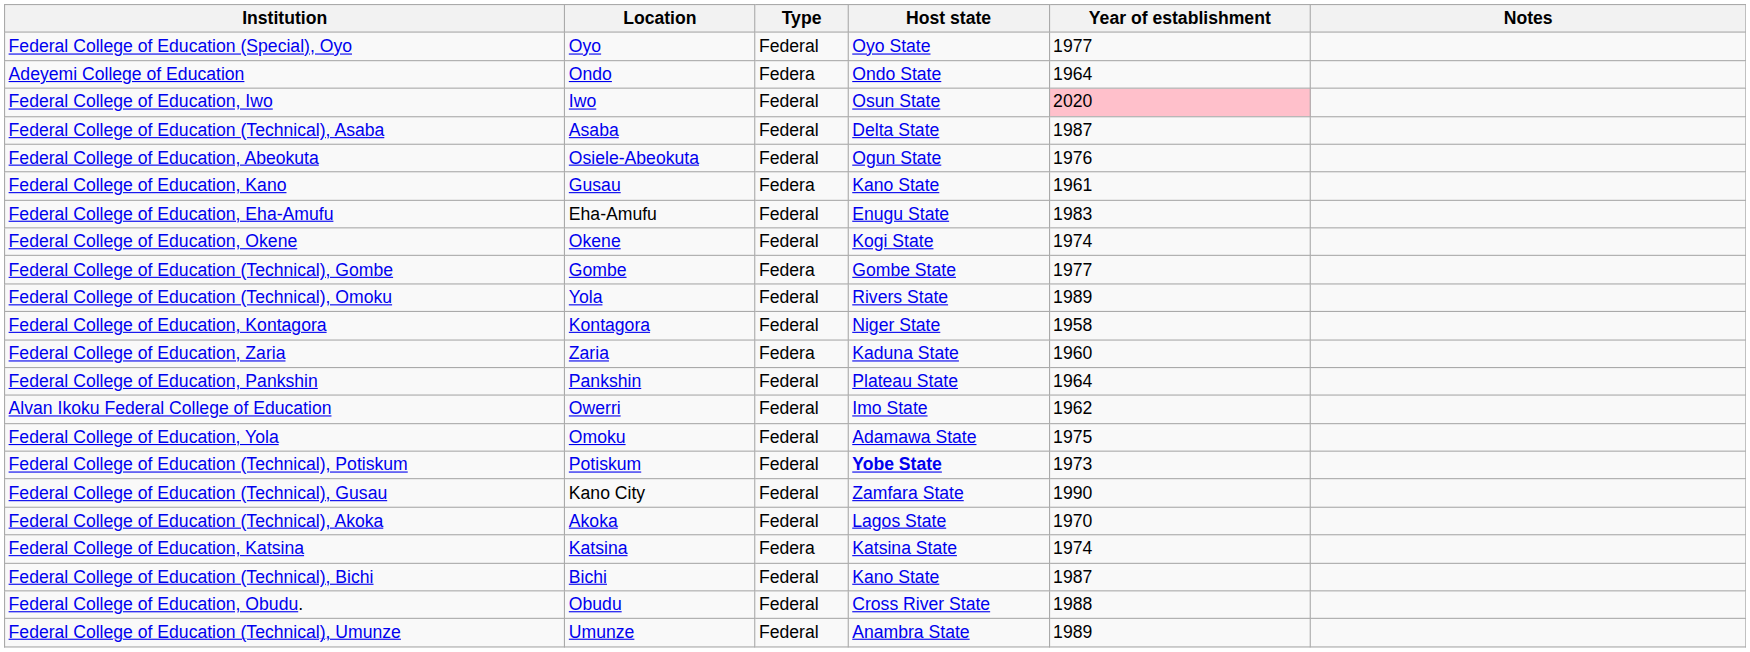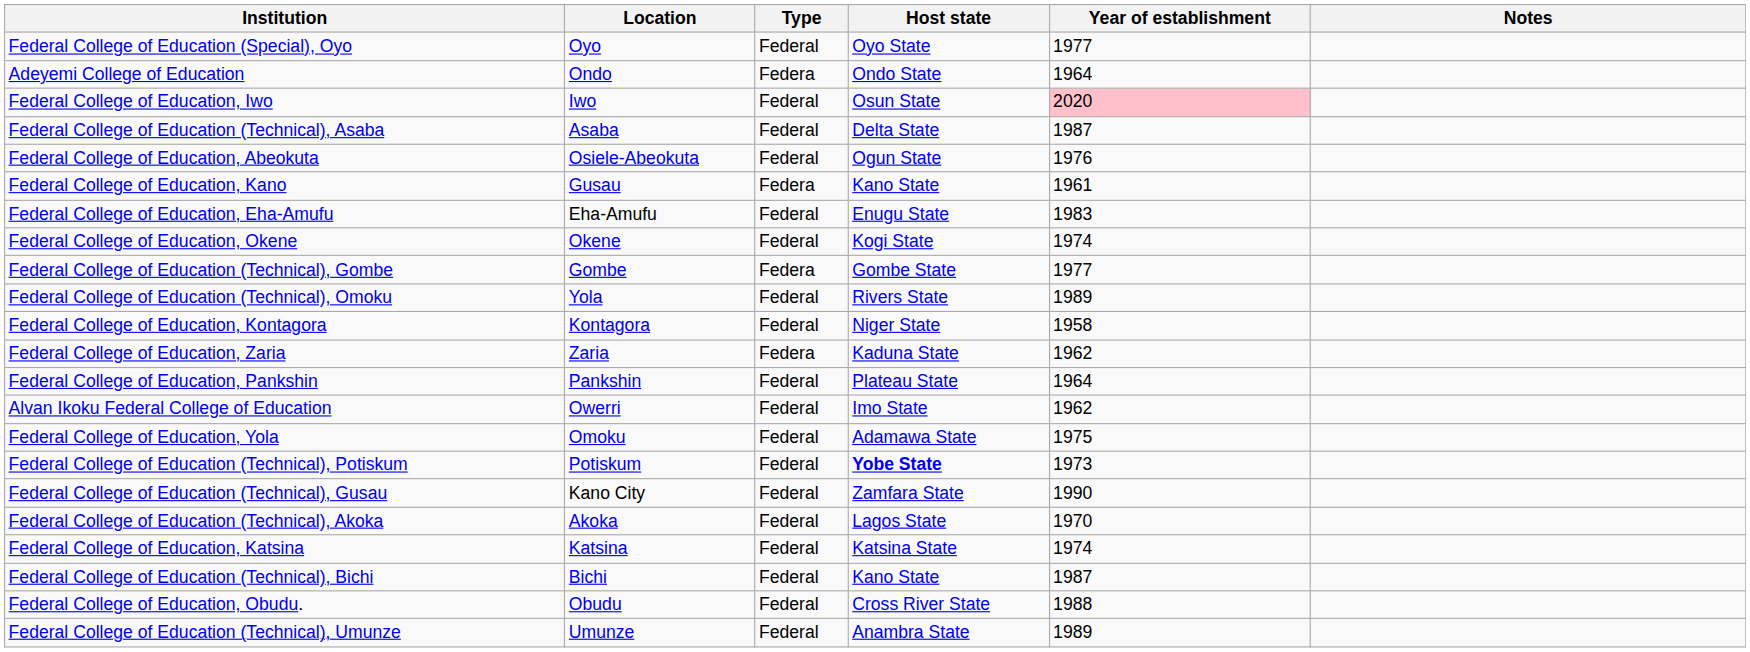 <table class="wikitable sortable" border="1" style="width:100%; margin:auto; text-align:left">
 <tr>
 <th>Institution</th>
 <th>Location</th>
 <th>Type</th>
 <th>Host state</th>
 <th>Year of establishment</th>
 <th width="25%">Notes</th>
 </tr>
 <tr -valign="top">
 <td><a href='#'>Federal College of Education (Special), Oyo</a></td>
 <td><a href='#'>Oyo</a></td>
 <td>Federal</td>
 <td><a href='#'>Oyo State</a></td>
 <td>1977</td>
 <td></td>
 </tr>
 <tr -valign="top">
 <td><a href='#'>Adeyemi College of Education</a></td>
 <td><a href='#'>Ondo</a></td>
 <td>Federa</td>
 <td><a href='#'>Ondo State</a></td>
 <td>1964</td>
 </tr>
 <tr -valign="top">
 <td><a href='#'>Federal College of Education, Iwo</a></td>
 <td><a href='#'>Iwo</a></td>
 <td>Federal</td>
 <td><a href='#'>Osun State</a></td>
 <td style="background: pink;">2020</td>
 <td></td>
 </tr>
 <tr -valign="top">
 <td><a href='#'>Federal College of Education (Technical), Asaba</a></td>
 <td><a href='#'>Asaba</a></td>
 <td>Federal</td>
 <td><a href='#'>Delta State</a></td>
 <td>1987</td>
 <td></td>
 </tr>
 <tr -valign="top">
 <td><a href='#'>Federal College of Education, Abeokuta</a></td>
 <td><a href='#'>Osiele-Abeokuta</a></td>
 <td>Federal</td>
 <td><a href='#'>Ogun State</a></td>
 <td>1976</td>
 <td></td>
 </tr>
 <tr -valign="top">
 <td><a href='#'>Federal College of Education, Kano</a></td>
 <td><a href='#'>Gusau</a></td>
 <td>Federa</td>
 <td><a href='#'>Kano State</a></td>
 <td>1961</td>
 <td></td>
 </tr>
 <tr -valign="top">
 <td><a href='#'>Federal College of Education, Eha-Amufu</a></td>
 <td>Eha-Amufu</td>
 <td>Federal</td>
 <td><a href='#'>Enugu State</a></td>
 <td>1983</td>
 <td></td>
 </tr>
 <tr -valign="top">
 <td><a href='#'>Federal College of Education, Okene</a></td>
 <td><a href='#'>Okene</a></td>
 <td>Federal</td>
 <td><a href='#'>Kogi State</a></td>
 <td>1974</td>
 <td></td>
 </tr>
 <tr -valign="top">
 <td><a href='#'>Federal College of Education (Technical), Gombe</a></td>
 <td><a href='#'>Gombe</a></td>
 <td>Federa</td>
 <td><a href='#'>Gombe State</a></td>
 <td>1977</td>
 <td></td>
 </tr>
 <tr -valign="top">
 <td><a href='#'>Federal College of Education (Technical), Omoku</a></td>
 <td><a href='#'>Yola</a></td>
 <td>Federal</td>
 <td><a href='#'>Rivers State</a></td>
 <td>1989</td>
 <td></td>
 </tr>
 <tr -valign="top">
 <td><a href='#'>Federal College of Education, Kontagora</a></td>
 <td><a href='#'>Kontagora</a></td>
 <td>Federal</td>
 <td><a href='#'>Niger State</a></td>
 <td>1958</td>
 <td></td>
 </tr>
 <tr -valign="top">
 <td><a href='#'>Federal College of Education, Zaria</a></td>
 <td><a href='#'>Zaria</a></td>
 <td>Federa</td>
 <td><a href='#'>Kaduna State</a></td>
-<td>1960</td>
+<td>1962</td>
 <td></td>
 </tr>
 <tr -valign="top">
 <td><a href='#'>Federal College of Education, Pankshin</a></td>
 <td><a href='#'>Pankshin</a></td>
 <td>Federal</td>
 <td><a href='#'>Plateau State</a></td>
 <td>1964</td>
 <td></td>
 </tr>
 <tr -valign="top">
 <td><a href='#'>Alvan Ikoku Federal College of Education</a></td>
 <td><a href='#'>Owerri</a></td>
 <td>Federal</td>
 <td><a href='#'>Imo State</a></td>
 <td>1962</td>
 <td></td>
 </tr>
 <tr -valign="top">
 <td><a href='#'>Federal College of Education, Yola</a></td>
 <td><a href='#'>Omoku</a></td>
 <td>Federal</td>
 <td><a href='#'>Adamawa State</a></td>
 <td>1975</td>
 <td></td>
 </tr>
 <tr -valign="top">
 <td><a href='#'>Federal College of Education (Technical), Potiskum</a></td>
 <td><a href='#'>Potiskum</a></td>
 <td>Federal</td>
 <td><strong><a href='#'>Yobe State</a></strong></td>
 <td>1973</td>
 <td></td>
 </tr>
 <tr -valign="top">
 <td><a href='#'>Federal College of Education (Technical), Gusau</a></td>
 <td>Kano City</td>
 <td>Federal</td>
 <td><a href='#'>Zamfara State</a></td>
 <td>1990</td>
 <td></td>
 </tr>
 <tr -valign="top">
 <td><a href='#'>Federal College of Education (Technical), Akoka</a></td>
 <td><a href='#'>Akoka</a></td>
 <td>Federal</td>
 <td><a href='#'>Lagos State</a></td>
 <td>1970</td>
 <td></td>
 </tr>
 <tr -valign="top">
 <td><a href='#'>Federal College of Education, Katsina</a></td>
 <td><a href='#'>Katsina</a></td>
-<td>Federa</td>
+<td>Federal</td>
 <td><a href='#'>Katsina State</a></td>
 <td>1974</td>
 <td></td>
 </tr>
 <tr -valign="top">
 <td><a href='#'>Federal College of Education (Technical), Bichi</a></td>
 <td><a href='#'>Bichi</a></td>
 <td>Federal</td>
 <td><a href='#'>Kano State</a></td>
 <td>1987</td>
 <td></td>
 </tr>
 <tr -valign="top">
 <td><a href='#'>Federal College of Education, Obudu</a>.</td>
 <td><a href='#'>Obudu</a></td>
 <td>Federal</td>
 <td><a href='#'>Cross River State</a></td>
 <td>1988</td>
 </tr>
 <tr -valign="top">
 <td><a href='#'>Federal College of Education (Technical), Umunze</a></td>
 <td><a href='#'>Umunze</a></td>
 <td>Federal</td>
 <td><a href='#'>Anambra State</a></td>
 <td>1989</td>
 <td></td>
 </tr>
 </table>
